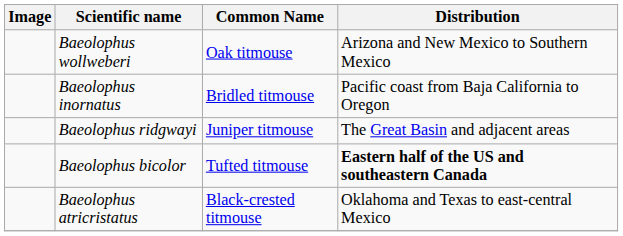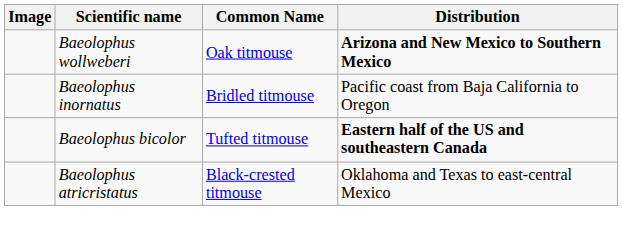 <table class="wikitable">
 <tr>
 <th>Image</th>
 <th>Scientific name</th>
 <th>Common Name</th>
 <th>Distribution</th>
 </tr>
 <tr>
 <td></td>
 <td><em>Baeolophus wollweberi</em></td>
 <td><a href='#'>Oak titmouse</a></td>
-<td>Arizona and New Mexico to Southern Mexico</td>
+<td><strong>Arizona and New Mexico to Southern Mexico</strong></td>
 </tr>
 <tr>
 <td></td>
 <td><em>Baeolophus inornatus</em></td>
 <td><a href='#'>Bridled titmouse</a></td>
 <td>Pacific coast from Baja California to Oregon</td>
-</tr>
-<tr>
-<td></td>
-<td><em>Baeolophus ridgwayi</em></td>
-<td><a href='#'>Juniper titmouse</a></td>
-<td>The <a href='#'>Great Basin</a> and adjacent areas</td>
 </tr>
 <tr>
 <td></td>
 <td><em>Baeolophus bicolor</em></td>
 <td><a href='#'>Tufted titmouse</a></td>
 <td><strong>Eastern half of the US and southeastern Canada</strong></td>
 </tr>
 <tr>
 <td></td>
 <td><em>Baeolophus atricristatus</em></td>
 <td><a href='#'>Black-crested titmouse</a></td>
 <td>Oklahoma and Texas to east-central Mexico</td>
 </tr>
 <tr>
 </tr>
 </table>
